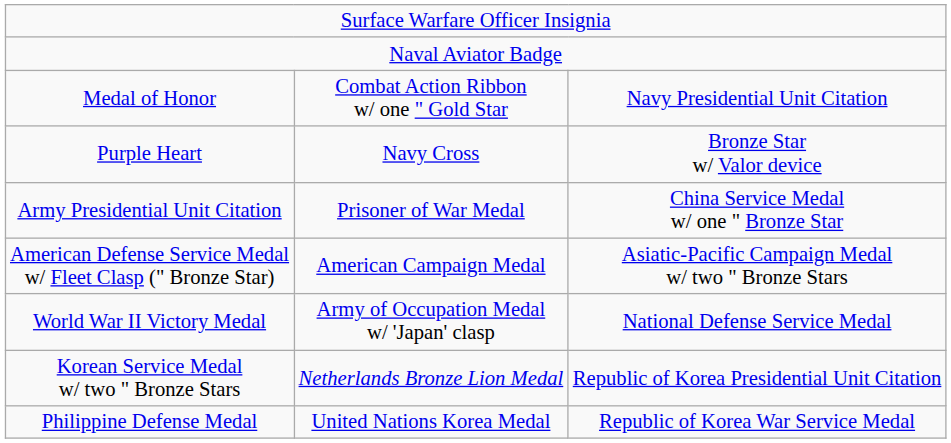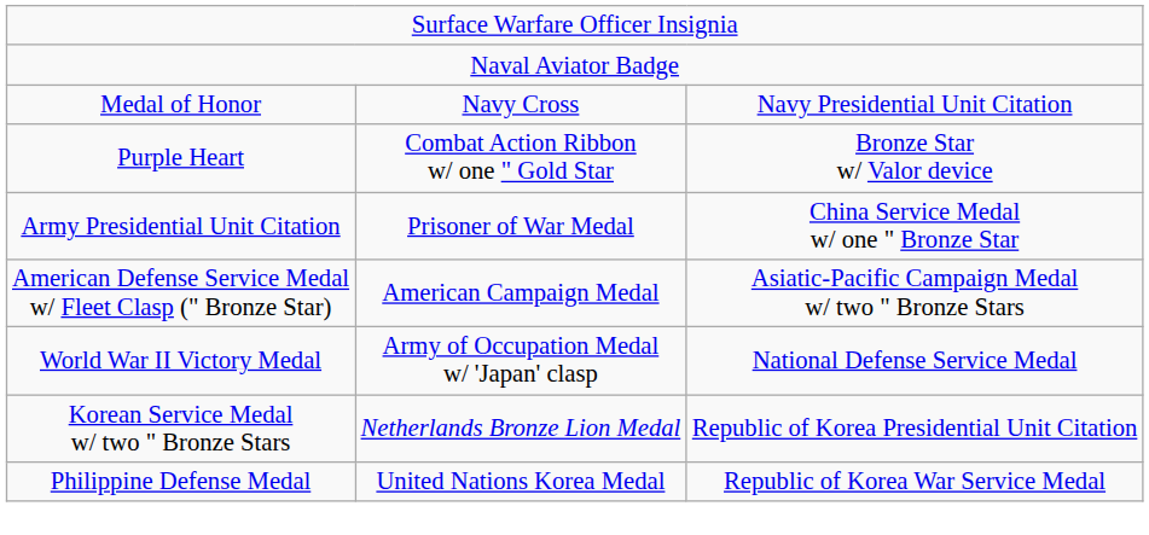 <table class="wikitable" style="margin:1em auto; text-align:center;">
 <tr>
 <td colspan="3"><a href='#'>Surface Warfare Officer Insignia</a></td>
 </tr>
 <tr>
 <td colspan="3"><a href='#'>Naval Aviator Badge</a></td>
 </tr>
 <tr>
 <td><a href='#'>Medal of Honor</a></td>
-<td><a href='#'>Combat Action Ribbon</a><br>w/ one <a href='#'>" Gold Star</a></td>
+<td><a href='#'>Navy Cross</a></td>
 <td><a href='#'>Navy Presidential Unit Citation</a></td>
 </tr>
 <tr>
 <td><a href='#'>Purple Heart</a></td>
-<td><a href='#'>Navy Cross</a></td>
+<td><a href='#'>Combat Action Ribbon</a><br>w/ one <a href='#'>" Gold Star</a></td>
 <td><a href='#'>Bronze Star</a><br>w/ <a href='#'>Valor device</a></td>
 </tr>
 <tr>
 <td><a href='#'>Army Presidential Unit Citation</a></td>
 <td><a href='#'>Prisoner of War Medal</a></td>
 <td><a href='#'>China Service Medal</a><br>w/ one " <a href='#'>Bronze Star</a></td>
 </tr>
 <tr>
 <td><a href='#'>American Defense Service Medal</a><br>w/ <a href='#'>Fleet Clasp</a> (" Bronze Star)</td>
 <td><a href='#'>American Campaign Medal</a></td>
 <td><a href='#'>Asiatic-Pacific Campaign Medal</a><br>w/ two " Bronze Stars</td>
 </tr>
 <tr>
 <td><a href='#'>World War II Victory Medal</a></td>
 <td><a href='#'>Army of Occupation Medal</a><br>w/ 'Japan' clasp</td>
 <td><a href='#'>National Defense Service Medal</a></td>
 </tr>
 <tr>
 <td><a href='#'>Korean Service Medal</a><br>w/ two " Bronze Stars</td>
 <td><em><a href='#'>Netherlands Bronze Lion Medal</a></em></td>
 <td><a href='#'>Republic of Korea Presidential Unit Citation</a></td>
 </tr>
 <tr>
 <td><a href='#'>Philippine Defense Medal</a></td>
 <td><a href='#'>United Nations Korea Medal</a></td>
 <td><a href='#'>Republic of Korea War Service Medal</a></td>
 </tr>
 </table>
